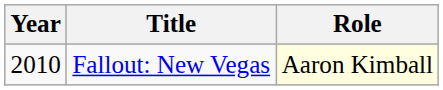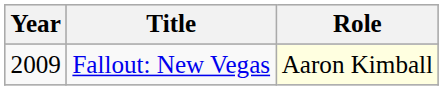 <table class="wikitable">
 <tr>
 <th>Year</th>
 <th>Title</th>
 <th>Role</th>
 </tr>
 <tr>
-<td>2010</td>
+<td>2009</td>
 <td><a href='#'>Fallout: New Vegas</a></td>
 <td style="background: lightyellow;">Aaron Kimball</td>
 </tr>
 </table>
